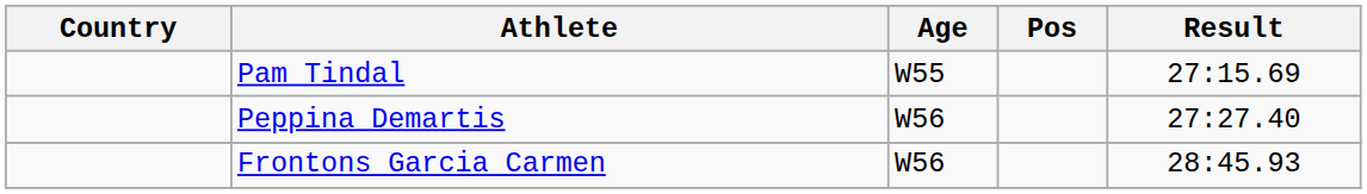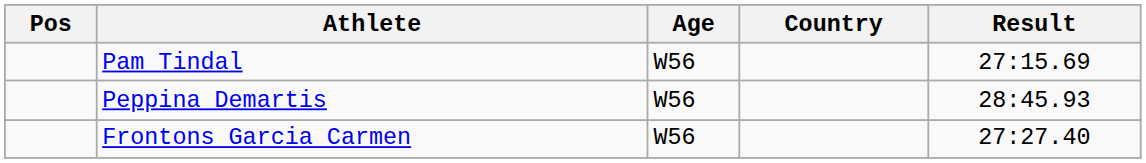 <table class="wikitable"  style="text-align:center; width:50%;">
 <tr>
-<th>Country</th>
+<th>Pos</th>
 <th>Athlete</th>
 <th>Age</th>
-<th>Pos</th>
+<th>Country</th>
 <th>Result</th>
 </tr>
 <tr>
+<td align=center></td>
+<td align=left><a href='#'>Pam Tindal</a></td>
+<td align=left>W56</td>
 <td align=left></td>
-<td align=left><a href='#'>Pam Tindal</a></td>
-<td align=left>W55</td>
-<td align=center></td>
 <td>27:15.69</td>
 </tr>
 <tr>
-<td align=left></td>
+<td align=center></td>
 <td align=left><a href='#'>Peppina Demartis</a></td>
 <td align=left>W56</td>
+<td align=left></td>
+<td>28:45.93</td>
+</tr>
+<tr>
 <td align=center></td>
+<td align=left><a href='#'>Frontons Garcia Carmen</a></td>
+<td align=left>W56</td>
+<td align=left></td>
 <td>27:27.40</td>
 </tr>
-<tr>
-<td align=left></td>
-<td align=left><a href='#'>Frontons Garcia Carmen</a></td>
-<td align=left>W56</td>
-<td align=center></td>
-<td>28:45.93</td>
-</tr>
 </table>
